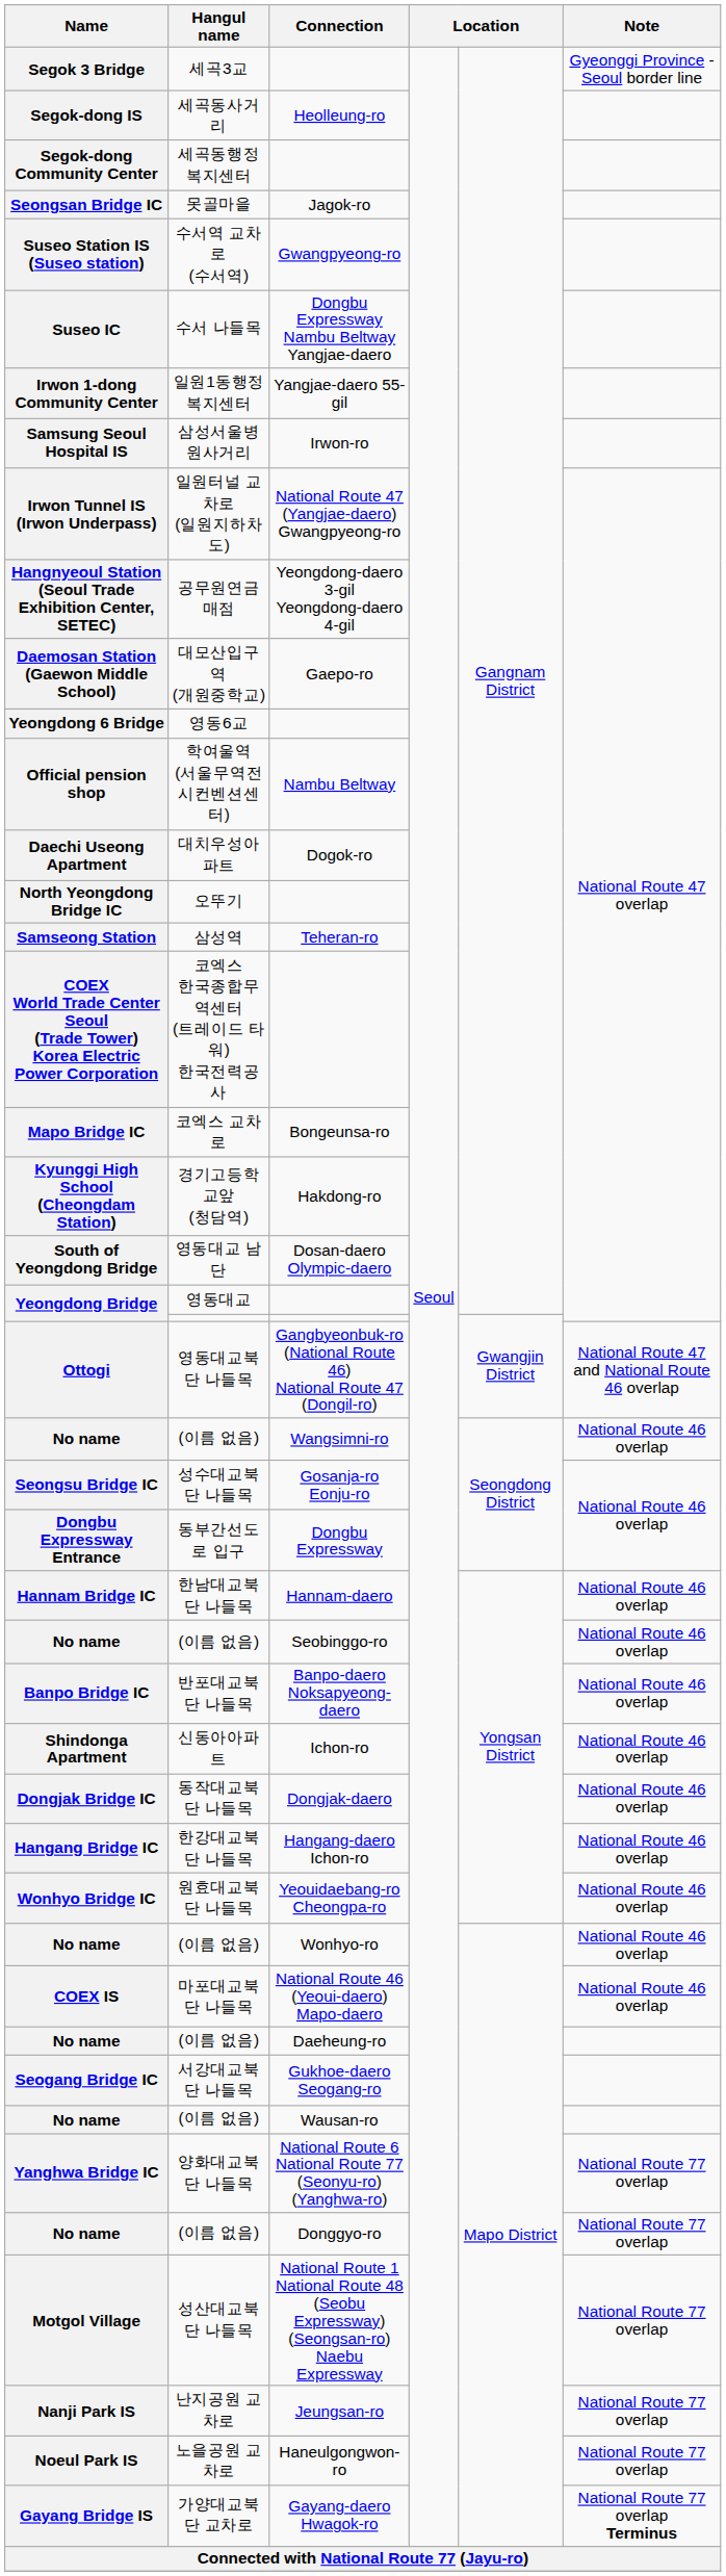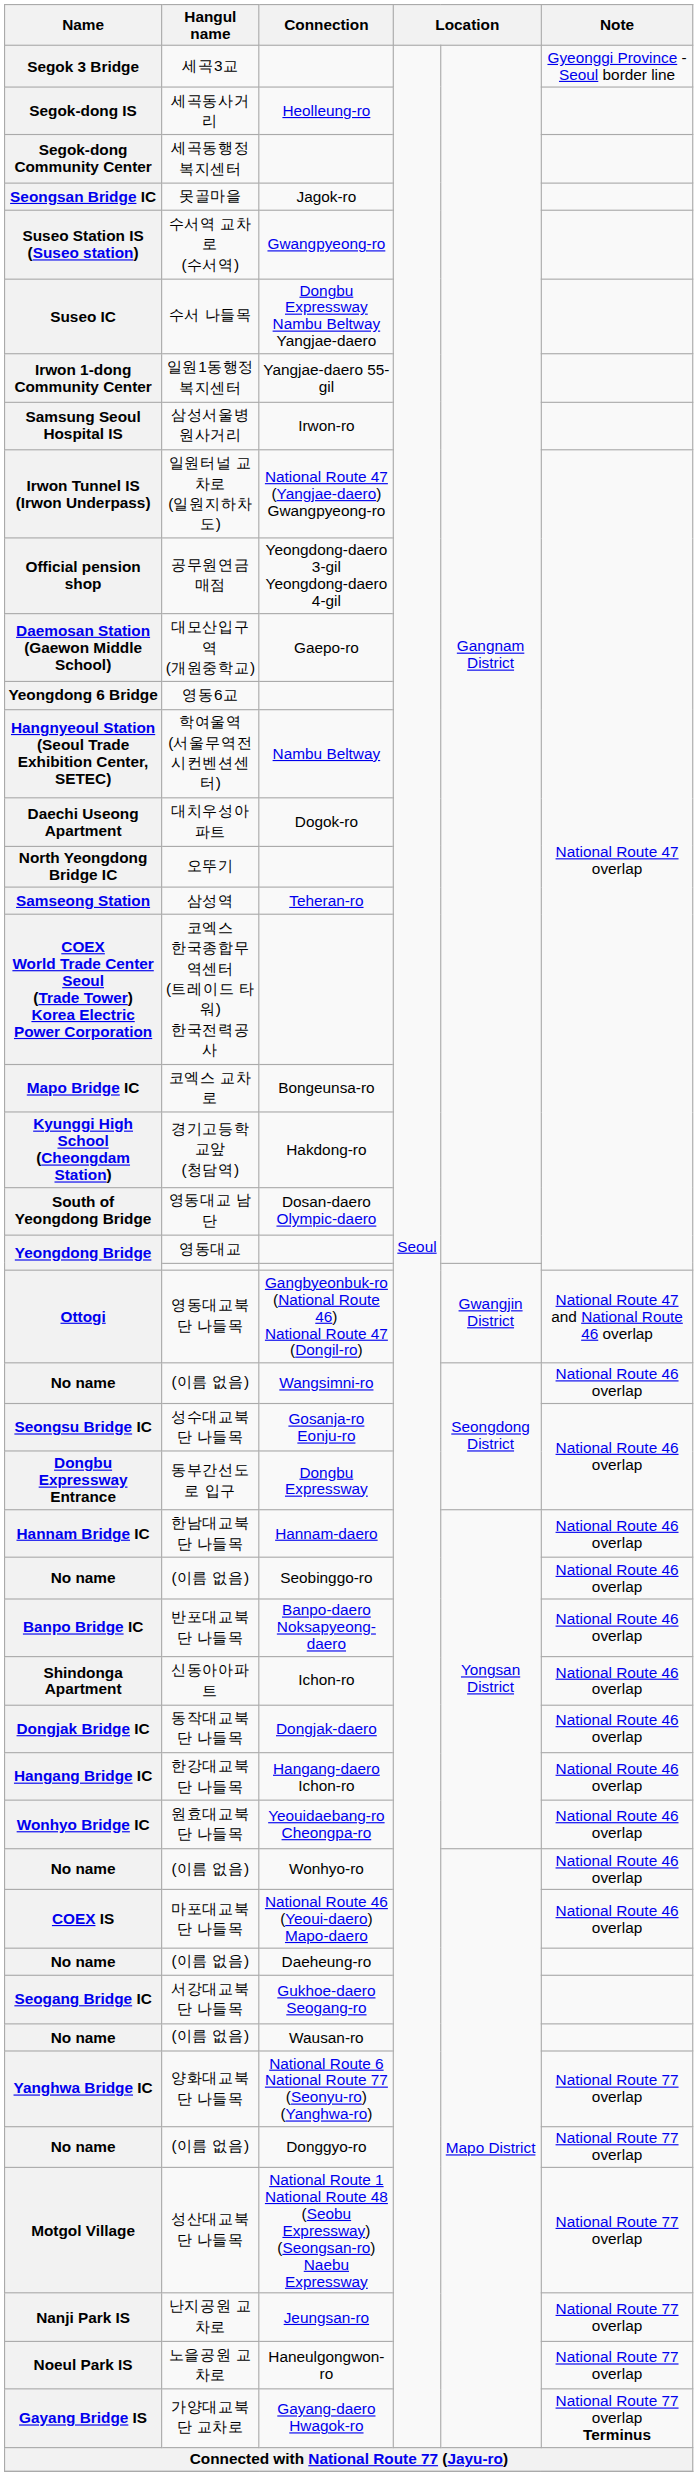 <table class="wikitable" style="font-size: 85%; text-align: center;">
 <tr>
 <th>Name </th>
 <th>Hangul name</th>
 <th>Connection</th>
 <th colspan="2">Location</th>
 <th>Note</th>
 </tr>
 <tr>
 <th>Segok 3 Bridge</th>
 <td>세곡3교</td>
 <td></td>
 <td rowspan=44><a href='#'>Seoul</a></td>
 <td rowspan=21><a href='#'>Gangnam District</a></td>
 <td><a href='#'>Gyeonggi Province</a> - <a href='#'>Seoul</a> border line</td>
 </tr>
 <tr>
 <th>Segok-dong IS</th>
 <td>세곡동사거리</td>
 <td><a href='#'>Heolleung-ro</a></td>
 <td></td>
 </tr>
 <tr>
 <th>Segok-dong Community Center</th>
 <td>세곡동행정복지센터</td>
 <td></td>
 <td></td>
 </tr>
 <tr>
 <th><a href='#'>Seongsan Bridge</a> IC</th>
 <td>못골마을</td>
 <td>Jagok-ro</td>
 <td></td>
 </tr>
 <tr>
 <th>Suseo Station IS<br>(<a href='#'>Suseo station</a>)</th>
 <td>수서역 교차로<br>(수서역)</td>
 <td><a href='#'>Gwangpyeong-ro</a></td>
 <td></td>
 </tr>
 <tr>
 <th>Suseo IC</th>
 <td>수서 나들목</td>
 <td><a href='#'>Dongbu Expressway</a><br><a href='#'>Nambu Beltway</a><br>Yangjae-daero</td>
 <td></td>
 </tr>
 <tr>
 <th>Irwon 1-dong Community Center</th>
 <td>일원1동행정복지센터</td>
 <td>Yangjae-daero 55-gil</td>
 <td></td>
 </tr>
 <tr>
 <th>Samsung Seoul Hospital IS</th>
 <td>삼성서울병원사거리</td>
 <td>Irwon-ro</td>
 <td></td>
 </tr>
 <tr>
 <th>Irwon Tunnel IS<br>(Irwon Underpass)</th>
 <td>일원터널 교차로<br>(일원지하차도)</td>
 <td><a href='#'>National Route 47</a><br>(<a href='#'>Yangjae-daero</a>)<br>Gwangpyeong-ro</td>
 <td rowspan=14><a href='#'>National Route 47</a> overlap</td>
 </tr>
 <tr>
-<th><a href='#'>Hangnyeoul Station</a><br>(Seoul Trade Exhibition Center, SETEC)</th>
+<th>Official pension shop</th>
 <td>공무원연금매점</td>
 <td>Yeongdong-daero 3-gil<br>Yeongdong-daero 4-gil</td>
 </tr>
 <tr>
 <th><a href='#'>Daemosan Station</a><br>(Gaewon Middle School)</th>
 <td>대모산입구역<br>(개원중학교)</td>
 <td>Gaepo-ro</td>
 </tr>
 <tr>
 <th>Yeongdong 6 Bridge</th>
 <td>영동6교</td>
 <td></td>
 </tr>
 <tr>
-<th>Official pension shop</th>
+<th><a href='#'>Hangnyeoul Station</a><br>(Seoul Trade Exhibition Center, SETEC)</th>
 <td>학여울역<br>(서울무역전시컨벤션센터)</td>
 <td><a href='#'>Nambu Beltway</a></td>
 </tr>
 <tr>
 <th>Daechi Useong Apartment</th>
 <td>대치우성아파트</td>
 <td>Dogok-ro</td>
 </tr>
 <tr>
 <th>North Yeongdong Bridge IC</th>
 <td>오뚜기</td>
 <td></td>
 </tr>
 <tr>
 <th><a href='#'>Samseong Station</a></th>
 <td>삼성역</td>
 <td><a href='#'>Teheran-ro</a></td>
 </tr>
 <tr>
 <th><a href='#'>COEX</a><br><a href='#'>World Trade Center Seoul</a><br>(<a href='#'>Trade Tower</a>)<br><a href='#'>Korea Electric Power Corporation</a></th>
 <td>코엑스<br>한국종합무역센터<br>(트레이드 타워)<br>한국전력공사</td>
 <td></td>
 </tr>
 <tr>
 <th><a href='#'>Mapo Bridge</a> IC</th>
 <td>코엑스 교차로</td>
 <td>Bongeunsa-ro</td>
 </tr>
 <tr>
 <th><a href='#'>Kyunggi High School</a><br>(<a href='#'>Cheongdam Station</a>)</th>
 <td>경기고등학교앞<br>(청담역)</td>
 <td>Hakdong-ro</td>
 </tr>
 <tr>
 <th>South of Yeongdong Bridge</th>
 <td>영동대교 남단</td>
 <td>Dosan-daero<br><a href='#'>Olympic-daero</a></td>
 </tr>
 <tr>
 <th rowspan=2><a href='#'>Yeongdong Bridge</a></th>
 <td>영동대교</td>
 <td></td>
 </tr>
 <tr>
 <td></td>
 <td></td>
 <td rowspan=2><a href='#'>Gwangjin District</a></td>
 </tr>
 <tr>
 <th><a href='#'>Ottogi</a></th>
 <td>영동대교북단 나들목</td>
 <td><a href='#'>Gangbyeonbuk-ro</a><br>(<a href='#'>National Route 46</a>)<br><a href='#'>National Route 47</a><br>(<a href='#'>Dongil-ro</a>)</td>
 <td><a href='#'>National Route 47</a> and <a href='#'>National Route 46</a> overlap</td>
 </tr>
 <tr>
 <th>No name</th>
 <td>(이름 없음)</td>
 <td><a href='#'>Wangsimni-ro</a></td>
 <td rowspan=3><a href='#'>Seongdong District</a></td>
 <td><a href='#'>National Route 46</a> overlap</td>
 </tr>
 <tr>
 <th><a href='#'>Seongsu Bridge</a> IC</th>
 <td>성수대교북단 나들목</td>
 <td><a href='#'>Gosanja-ro</a><br><a href='#'>Eonju-ro</a></td>
 <td rowspan=2><a href='#'>National Route 46</a> overlap</td>
 </tr>
 <tr>
 <th><a href='#'>Dongbu Expressway</a> Entrance</th>
 <td>동부간선도로 입구</td>
 <td><a href='#'>Dongbu Expressway</a></td>
 </tr>
 <tr>
 <th><a href='#'>Hannam Bridge</a> IC</th>
 <td>한남대교북단 나들목</td>
 <td><a href='#'>Hannam-daero</a></td>
 <td rowspan=7><a href='#'>Yongsan District</a></td>
 <td><a href='#'>National Route 46</a> overlap</td>
 </tr>
 <tr>
 <th>No name</th>
 <td>(이름 없음)</td>
 <td>Seobinggo-ro</td>
 <td><a href='#'>National Route 46</a> overlap</td>
 </tr>
 <tr>
 <th><a href='#'>Banpo Bridge</a> IC</th>
 <td>반포대교북단 나들목</td>
 <td><a href='#'>Banpo-daero</a><br><a href='#'>Noksapyeong-daero</a></td>
 <td><a href='#'>National Route 46</a> overlap</td>
 </tr>
 <tr>
 <th>Shindonga Apartment</th>
 <td>신동아아파트</td>
 <td>Ichon-ro</td>
 <td><a href='#'>National Route 46</a> overlap</td>
 </tr>
 <tr>
 <th><a href='#'>Dongjak Bridge</a> IC</th>
 <td>동작대교북단 나들목</td>
 <td><a href='#'>Dongjak-daero</a></td>
 <td><a href='#'>National Route 46</a> overlap</td>
 </tr>
 <tr>
 <th><a href='#'>Hangang Bridge</a> IC</th>
 <td>한강대교북단 나들목</td>
 <td><a href='#'>Hangang-daero</a><br>Ichon-ro</td>
 <td><a href='#'>National Route 46</a> overlap</td>
 </tr>
 <tr>
 <th><a href='#'>Wonhyo Bridge</a> IC</th>
 <td>원효대교북단 나들목</td>
 <td><a href='#'>Yeouidaebang-ro</a><br><a href='#'>Cheongpa-ro</a></td>
 <td><a href='#'>National Route 46</a> overlap</td>
 </tr>
 <tr>
 <th>No name</th>
 <td>(이름 없음)</td>
 <td>Wonhyo-ro</td>
 <td rowspan=11><a href='#'>Mapo District</a></td>
 <td><a href='#'>National Route 46</a> overlap</td>
 </tr>
 <tr>
 <th><a href='#'>COEX</a> IS</th>
 <td>마포대교북단 나들목</td>
 <td><a href='#'>National Route 46</a><br>(<a href='#'>Yeoui-daero</a>)<br><a href='#'>Mapo-daero</a></td>
 <td><a href='#'>National Route 46</a> overlap</td>
 </tr>
 <tr>
 <th>No name</th>
 <td>(이름 없음)</td>
 <td>Daeheung-ro</td>
 <td></td>
 </tr>
 <tr>
 <th><a href='#'>Seogang Bridge</a> IC</th>
 <td>서강대교북단 나들목</td>
 <td><a href='#'>Gukhoe-daero</a><br><a href='#'>Seogang-ro</a></td>
 <td></td>
 </tr>
 <tr>
 <th>No name</th>
 <td>(이름 없음)</td>
 <td>Wausan-ro</td>
 <td></td>
 </tr>
 <tr>
 <th><a href='#'>Yanghwa Bridge</a> IC</th>
 <td>양화대교북단 나들목</td>
 <td><a href='#'>National Route 6</a><br><a href='#'>National Route 77</a><br>(<a href='#'>Seonyu-ro</a>)<br>(<a href='#'>Yanghwa-ro</a>)</td>
 <td><a href='#'>National Route 77</a> overlap</td>
 </tr>
 <tr>
 <th>No name</th>
 <td>(이름 없음)</td>
 <td>Donggyo-ro</td>
 <td><a href='#'>National Route 77</a> overlap</td>
 </tr>
 <tr>
 <th>Motgol Village</th>
 <td>성산대교북단 나들목</td>
 <td><a href='#'>National Route 1</a><br><a href='#'>National Route 48</a><br>(<a href='#'>Seobu Expressway</a>)<br>(<a href='#'>Seongsan-ro</a>)<br><a href='#'>Naebu Expressway</a></td>
 <td><a href='#'>National Route 77</a> overlap</td>
 </tr>
 <tr>
 <th>Nanji Park IS</th>
 <td>난지공원 교차로</td>
 <td><a href='#'>Jeungsan-ro</a></td>
 <td><a href='#'>National Route 77</a> overlap</td>
 </tr>
 <tr>
 <th>Noeul Park IS</th>
 <td>노을공원 교차로</td>
 <td>Haneulgongwon-ro</td>
 <td><a href='#'>National Route 77</a> overlap</td>
 </tr>
 <tr>
 <th><a href='#'>Gayang Bridge</a> IS</th>
 <td>가양대교북단 교차로</td>
 <td><a href='#'>Gayang-daero</a><br><a href='#'>Hwagok-ro</a></td>
 <td><a href='#'>National Route 77</a> overlap<br><strong>Terminus</strong></td>
 </tr>
 <tr>
 <th colspan=6>Connected with <a href='#'>National Route 77</a> (<a href='#'>Jayu-ro</a>)</th>
 </tr>
 <tr>
 </tr>
 </table>
